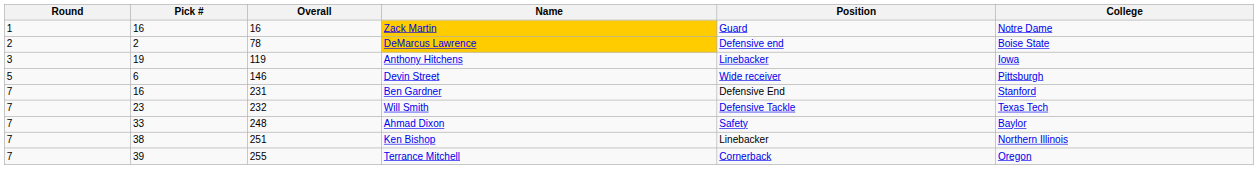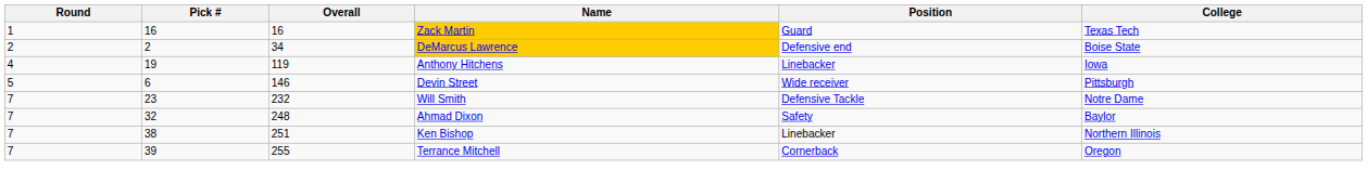 <table class="wikitable sortable sortable" style="width: 100%">
 <tr>
 <th>Round</th>
 <th>Pick #</th>
 <th>Overall</th>
 <th>Name</th>
 <th>Position</th>
 <th>College</th>
 </tr>
 <tr>
 <td>1</td>
 <td>16</td>
 <td>16</td>
 <td bgcolor=#FFCC00><a href='#'>Zack Martin</a></td>
 <td><a href='#'>Guard</a></td>
-<td><a href='#'>Notre Dame</a></td>
+<td><a href='#'>Texas Tech</a></td>
 </tr>
 <tr>
 <td>2</td>
 <td>2</td>
-<td>78</td>
+<td>34</td>
 <td bgcolor=#FFCC00><a href='#'>DeMarcus Lawrence</a></td>
 <td><a href='#'>Defensive end</a></td>
 <td><a href='#'>Boise State</a></td>
 </tr>
 <tr>
-<td>3</td>
+<td>4</td>
 <td>19</td>
 <td>119</td>
 <td><a href='#'>Anthony Hitchens</a></td>
 <td><a href='#'>Linebacker</a></td>
 <td><a href='#'>Iowa</a></td>
 </tr>
 <tr>
 <td>5</td>
 <td>6</td>
 <td>146</td>
 <td><a href='#'>Devin Street</a></td>
 <td><a href='#'>Wide receiver</a></td>
 <td><a href='#'>Pittsburgh</a></td>
 </tr>
 <tr>
 <td>7</td>
-<td>16</td>
-<td>231</td>
-<td><a href='#'>Ben Gardner</a></td>
-<td>Defensive End</td>
-<td><a href='#'>Stanford</a></td>
-</tr>
-<tr>
-<td>7</td>
 <td>23</td>
 <td>232</td>
 <td><a href='#'>Will Smith</a></td>
 <td><a href='#'>Defensive Tackle</a></td>
-<td><a href='#'>Texas Tech</a></td>
+<td><a href='#'>Notre Dame</a></td>
 </tr>
 <tr>
 <td>7</td>
-<td>33</td>
+<td>32</td>
 <td>248</td>
 <td><a href='#'>Ahmad Dixon</a></td>
 <td><a href='#'>Safety</a></td>
 <td><a href='#'>Baylor</a></td>
 </tr>
 <tr>
 <td>7</td>
 <td>38</td>
 <td>251</td>
 <td><a href='#'>Ken Bishop</a></td>
 <td>Linebacker</td>
 <td><a href='#'>Northern Illinois</a></td>
 </tr>
 <tr>
 <td>7</td>
 <td>39</td>
 <td>255</td>
 <td><a href='#'>Terrance Mitchell</a></td>
 <td><a href='#'>Cornerback</a></td>
 <td><a href='#'>Oregon</a></td>
 </tr>
 </table>
